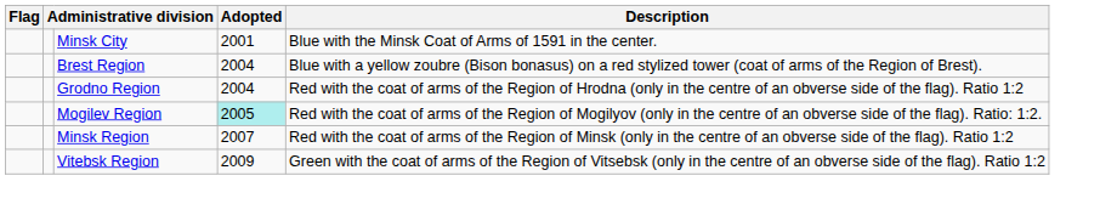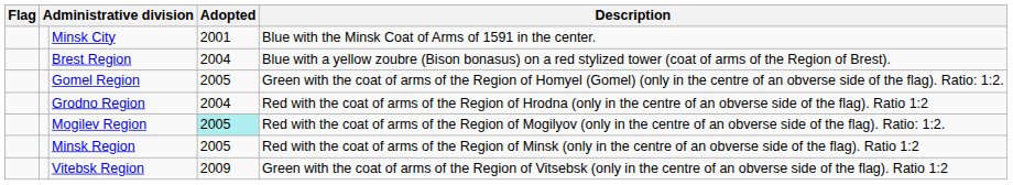 <table class="wikitable sortable">
 <tr>
 <th class="unsortable">Flag</th>
 <th colspan="2">Administrative division</th>
 <th>Adopted</th>
 <th class="unsortable">Description</th>
 </tr>
 <tr>
 <td></td>
 <td></td>
 <td><a href='#'>Minsk City</a></td>
 <td>2001</td>
 <td>Blue with the Minsk Coat of Arms of 1591 in the center.</td>
 </tr>
 <tr>
 <td></td>
 <td></td>
 <td><a href='#'>Brest Region</a></td>
 <td>2004</td>
 <td>Blue with a yellow zoubre (Bison bonasus) on a red stylized tower (coat of arms of the Region of Brest).</td>
 </tr>
 <tr>
 <td></td>
 <td></td>
+<td><a href='#'>Gomel Region</a></td>
+<td>2005</td>
+<td>Green with the coat of arms of the Region of Homyel (Gomel) (only in the centre of an obverse side of the flag). Ratio: 1:2.</td>
+</tr>
+<tr>
+<td></td>
+<td></td>
 <td><a href='#'>Grodno Region</a></td>
 <td>2004</td>
 <td>Red with the coat of arms of the Region of Hrodna (only in the centre of an obverse side of the flag). Ratio 1:2</td>
 </tr>
 <tr>
 <td></td>
 <td></td>
 <td><a href='#'>Mogilev Region</a></td>
 <td style="background: paleturquoise;">2005</td>
 <td>Red with the coat of arms of the Region of Mogilyov (only in the centre of an obverse side of the flag). Ratio: 1:2.</td>
 </tr>
 <tr>
 <td></td>
 <td></td>
 <td><a href='#'>Minsk Region</a></td>
-<td>2007</td>
+<td>2005</td>
 <td>Red with the coat of arms of the Region of Minsk (only in the centre of an obverse side of the flag). Ratio 1:2</td>
 </tr>
 <tr>
 <td></td>
 <td></td>
 <td><a href='#'>Vitebsk Region</a></td>
 <td>2009</td>
 <td>Green with the coat of arms of the Region of Vitsebsk (only in the centre of an obverse side of the flag). Ratio 1:2</td>
 </tr>
 </table>
